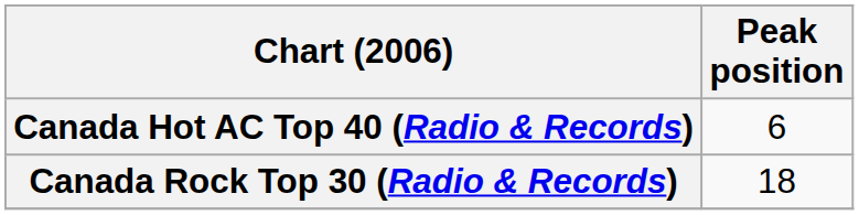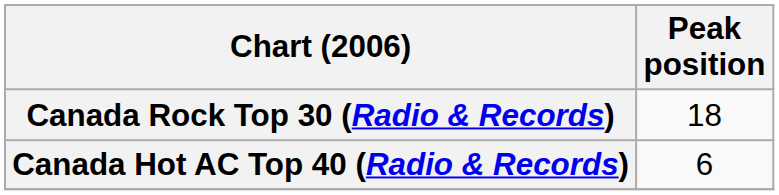 <table class="wikitable sortable plainrowheaders" style="text-align:center">
 <tr>
 <th>Chart (2006)</th>
 <th>Peak<br>position</th>
 </tr>
 <tr>
+<th scope="row">Canada Rock Top 30 (<em><a href='#'>Radio & Records</a></em>)</th>
+<td>18</td>
+</tr>
+<tr>
 <th scope="row">Canada Hot AC Top 40 (<em><a href='#'>Radio & Records</a></em>)</th>
 <td>6</td>
 </tr>
 <tr>
-<th scope="row">Canada Rock Top 30 (<em><a href='#'>Radio & Records</a></em>)</th>
-<td>18</td>
-</tr>
-<tr>
 </tr>
 </table>
